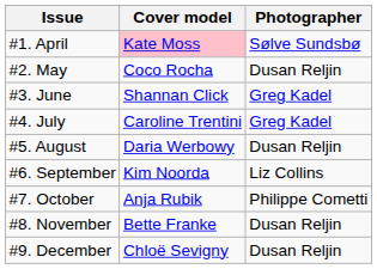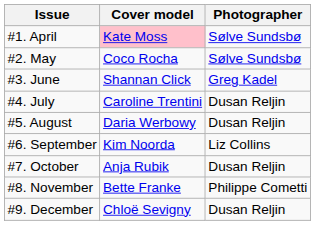 <table class="sortable wikitable">
 <tr>
 <th>Issue</th>
 <th>Cover model</th>
 <th>Photographer</th>
 </tr>
 <tr>
 <td>#1. April</td>
 <td style="background: pink;"><a href='#'>Kate Moss</a></td>
 <td><a href='#'>Sølve Sundsbø</a></td>
 </tr>
 <tr>
 <td>#2. May</td>
 <td><a href='#'>Coco Rocha</a></td>
-<td>Dusan Reljin</td>
+<td><a href='#'>Sølve Sundsbø</a></td>
 </tr>
 <tr>
 <td>#3. June</td>
 <td><a href='#'>Shannan Click</a></td>
 <td><a href='#'>Greg Kadel</a></td>
 </tr>
 <tr>
 <td>#4. July</td>
 <td><a href='#'>Caroline Trentini</a></td>
-<td><a href='#'>Greg Kadel</a></td>
+<td>Dusan Reljin</td>
 </tr>
 <tr>
 <td>#5. August</td>
 <td><a href='#'>Daria Werbowy</a></td>
 <td>Dusan Reljin</td>
 </tr>
 <tr>
 <td>#6. September</td>
 <td><a href='#'>Kim Noorda</a></td>
 <td>Liz Collins</td>
 </tr>
 <tr>
 <td>#7. October</td>
 <td><a href='#'>Anja Rubik</a></td>
-<td>Philippe Cometti</td>
+<td>Dusan Reljin</td>
 </tr>
 <tr>
 <td>#8. November</td>
 <td><a href='#'>Bette Franke</a></td>
-<td>Dusan Reljin</td>
+<td>Philippe Cometti</td>
 </tr>
 <tr>
 <td>#9. December</td>
 <td><a href='#'>Chloë Sevigny</a></td>
 <td>Dusan Reljin</td>
 </tr>
 </table>
